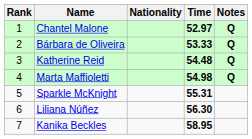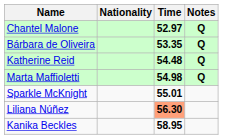 <table class="wikitable sortable" style="text-align:center">
 <tr>
-<th>Rank</th>
 <th>Name</th>
 <th>Nationality</th>
 <th>Time</th>
 <th>Notes</th>
 </tr>
 <tr bgcolor=ccffcc>
-<td>1</td>
 <td align=left><a href='#'>Chantel Malone</a></td>
 <td align=left></td>
 <td><strong>52.97</strong></td>
 <td><strong>Q</strong></td>
 </tr>
 <tr bgcolor=ccffcc>
-<td>2</td>
 <td align=left><a href='#'>Bárbara de Oliveira</a></td>
 <td align=left></td>
-<td><strong>53.33</strong></td>
+<td><strong>53.35</strong></td>
 <td><strong>Q</strong></td>
 </tr>
 <tr bgcolor=ccffcc>
-<td>3</td>
 <td align=left><a href='#'>Katherine Reid</a></td>
 <td align=left></td>
 <td><strong>54.48</strong></td>
 <td><strong>Q</strong></td>
 </tr>
 <tr bgcolor=ccffcc>
-<td>4</td>
 <td align=left><a href='#'>Marta Maffioletti</a></td>
 <td align=left></td>
 <td><strong>54.98</strong></td>
 <td><strong>Q</strong></td>
 </tr>
 <tr>
-<td>5</td>
 <td align=left><a href='#'>Sparkle McKnight</a></td>
 <td align=left></td>
-<td><strong>55.31</strong></td>
+<td><strong>55.01</strong></td>
 <td></td>
 </tr>
 <tr>
-<td>6</td>
 <td align=left><a href='#'>Liliana Núñez</a></td>
 <td align=left></td>
-<td><strong>56.30</strong></td>
+<td style="background: lightsalmon;"><strong>56.30</strong></td>
 <td></td>
 </tr>
 <tr>
-<td>7</td>
 <td align=left><a href='#'>Kanika Beckles</a></td>
 <td align=left></td>
 <td><strong>58.95</strong></td>
 <td></td>
 </tr>
 </table>
